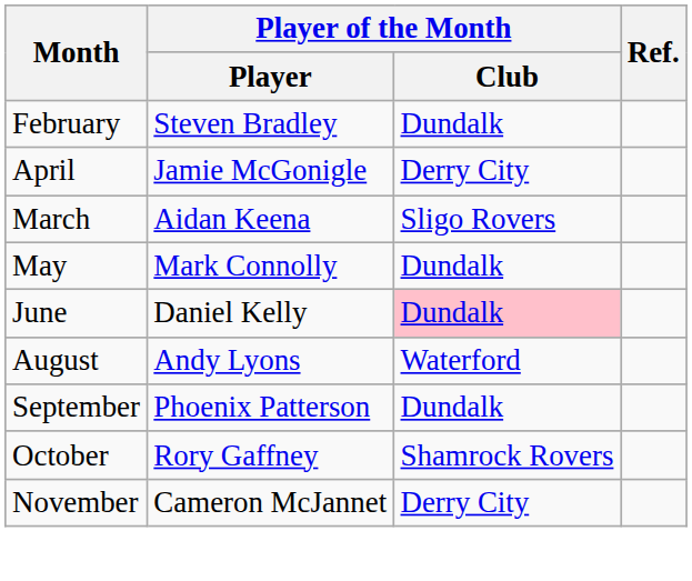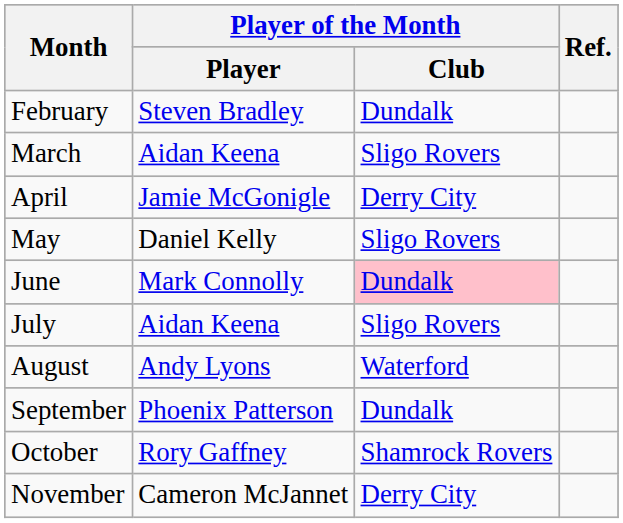 <table class="wikitable">
 <tr>
 <th rowspan="2">Month</th>
 <th colspan="2"><a href='#'>Player of the Month</a></th>
 <th rowspan="2">Ref.</th>
 </tr>
 <tr>
 <th>Player</th>
 <th>Club</th>
 </tr>
 <tr>
 <td>February</td>
 <td> <a href='#'>Steven Bradley</a></td>
 <td><a href='#'>Dundalk</a></td>
 <td></td>
 </tr>
 <tr>
+<td>March</td>
+<td> <a href='#'>Aidan Keena</a></td>
+<td><a href='#'>Sligo Rovers</a></td>
+<td></td>
+</tr>
+<tr>
 <td>April</td>
 <td> <a href='#'>Jamie McGonigle</a></td>
 <td><a href='#'>Derry City</a></td>
 <td></td>
 </tr>
 <tr>
-<td>March</td>
-<td> <a href='#'>Aidan Keena</a></td>
+<td>May</td>
+<td> Daniel Kelly</td>
 <td><a href='#'>Sligo Rovers</a></td>
 <td></td>
 </tr>
 <tr>
-<td>May</td>
+<td>June</td>
 <td> <a href='#'>Mark Connolly</a></td>
-<td><a href='#'>Dundalk</a></td>
+<td style="background: pink;"><a href='#'>Dundalk</a></td>
 <td></td>
 </tr>
 <tr>
-<td>June</td>
-<td> Daniel Kelly</td>
-<td style="background: pink;"><a href='#'>Dundalk</a></td>
+<td>July</td>
+<td> <a href='#'>Aidan Keena</a></td>
+<td><a href='#'>Sligo Rovers</a></td>
 <td></td>
 </tr>
 <tr>
 <td>August</td>
 <td> <a href='#'>Andy Lyons</a></td>
 <td><a href='#'>Waterford</a></td>
 <td></td>
 </tr>
 <tr>
 <td>September</td>
 <td> <a href='#'>Phoenix Patterson</a></td>
 <td><a href='#'>Dundalk</a></td>
 <td></td>
 </tr>
 <tr>
 <td>October</td>
 <td> <a href='#'>Rory Gaffney</a></td>
 <td><a href='#'>Shamrock Rovers</a></td>
 <td></td>
 </tr>
 <tr>
 <td>November</td>
 <td> Cameron McJannet</td>
 <td><a href='#'>Derry City</a></td>
 <td></td>
 </tr>
 </table>
